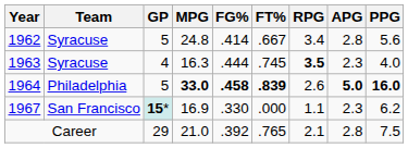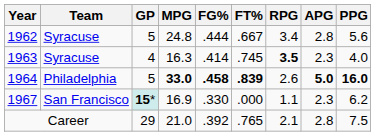 <table class="wikitable sortable" style="font-size:95%; text-align:right;">
 <tr>
 <th>Year</th>
 <th>Team</th>
 <th>GP</th>
 <th>MPG</th>
 <th>FG%</th>
 <th>FT%</th>
 <th>RPG</th>
 <th>APG</th>
 <th>PPG</th>
 </tr>
 <tr>
 <td style="text-align:left;"><a href='#'>1962</a></td>
 <td style="text-align:left;"><a href='#'>Syracuse</a></td>
 <td>5</td>
 <td>24.8</td>
-<td>.414</td>
+<td>.444</td>
 <td>.667</td>
 <td>3.4</td>
 <td>2.8</td>
 <td>5.6</td>
 </tr>
 <tr>
 <td style="text-align:left;"><a href='#'>1963</a></td>
 <td style="text-align:left;"><a href='#'>Syracuse</a></td>
 <td>4</td>
 <td>16.3</td>
-<td>.444</td>
+<td>.414</td>
 <td>.745</td>
 <td><strong>3.5</strong></td>
 <td>2.3</td>
 <td>4.0</td>
 </tr>
 <tr>
 <td style="text-align:left;"><a href='#'>1964</a></td>
 <td style="text-align:left;"><a href='#'>Philadelphia</a></td>
 <td>5</td>
 <td><strong>33.0</strong></td>
 <td><strong>.458</strong></td>
 <td><strong>.839</strong></td>
 <td>2.6</td>
 <td><strong>5.0</strong></td>
 <td><strong>16.0</strong></td>
 </tr>
 <tr>
 <td style="text-align:left;"><a href='#'>1967</a></td>
 <td style="text-align:left;"><a href='#'>San Francisco</a></td>
 <td style="background:#cfecec;"><strong>15</strong>*</td>
 <td>16.9</td>
 <td>.330</td>
 <td>.000</td>
 <td>1.1</td>
 <td>2.3</td>
 <td>6.2</td>
 </tr>
 <tr class="sortbottom">
 <td style="text-align:center;" colspan="2">Career</td>
 <td>29</td>
 <td>21.0</td>
 <td>.392</td>
 <td>.765</td>
 <td>2.1</td>
 <td>2.8</td>
 <td>7.5</td>
 </tr>
 </table>
